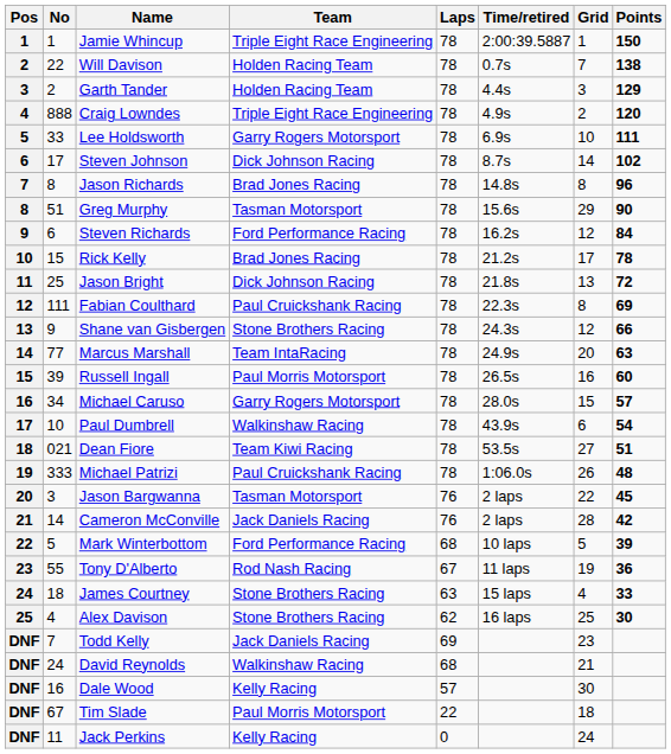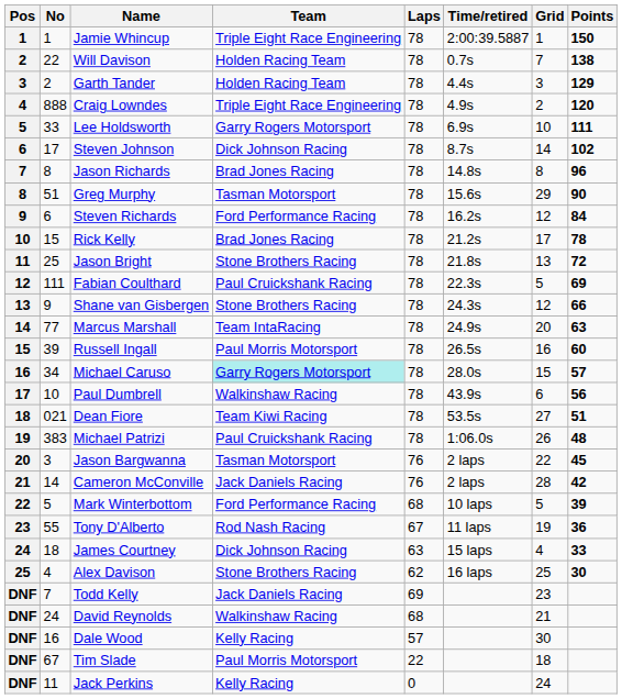 <table class="wikitable" style="font-size: 95%;">
 <tr>
 <th>Pos</th>
 <th>No</th>
 <th>Name</th>
 <th>Team</th>
 <th>Laps</th>
 <th>Time/retired</th>
 <th>Grid</th>
 <th>Points</th>
 </tr>
 <tr>
 <th>1</th>
 <td>1</td>
 <td><a href='#'>Jamie Whincup</a></td>
 <td><a href='#'>Triple Eight Race Engineering</a></td>
 <td>78</td>
 <td>2:00:39.5887</td>
 <td>1</td>
 <td><strong>150</strong></td>
 </tr>
 <tr>
 <th>2</th>
 <td>22</td>
 <td><a href='#'>Will Davison</a></td>
 <td><a href='#'>Holden Racing Team</a></td>
 <td>78</td>
 <td>0.7s</td>
 <td>7</td>
 <td><strong>138</strong></td>
 </tr>
 <tr>
 <th>3</th>
 <td>2</td>
 <td><a href='#'>Garth Tander</a></td>
 <td><a href='#'>Holden Racing Team</a></td>
 <td>78</td>
 <td>4.4s</td>
 <td>3</td>
 <td><strong>129</strong></td>
 </tr>
 <tr>
 <th>4</th>
 <td>888</td>
 <td><a href='#'>Craig Lowndes</a></td>
 <td><a href='#'>Triple Eight Race Engineering</a></td>
 <td>78</td>
 <td>4.9s</td>
 <td>2</td>
 <td><strong>120</strong></td>
 </tr>
 <tr>
 <th>5</th>
 <td>33</td>
 <td><a href='#'>Lee Holdsworth</a></td>
 <td><a href='#'>Garry Rogers Motorsport</a></td>
 <td>78</td>
 <td>6.9s</td>
 <td>10</td>
 <td><strong>111</strong></td>
 </tr>
 <tr>
 <th>6</th>
 <td>17</td>
 <td><a href='#'>Steven Johnson</a></td>
 <td><a href='#'>Dick Johnson Racing</a></td>
 <td>78</td>
 <td>8.7s</td>
 <td>14</td>
 <td><strong>102</strong></td>
 </tr>
 <tr>
 <th>7</th>
 <td>8</td>
 <td><a href='#'>Jason Richards</a></td>
 <td><a href='#'>Brad Jones Racing</a></td>
 <td>78</td>
 <td>14.8s</td>
 <td>8</td>
 <td><strong>96</strong></td>
 </tr>
 <tr>
 <th>8</th>
 <td>51</td>
 <td><a href='#'>Greg Murphy</a></td>
 <td><a href='#'>Tasman Motorsport</a></td>
 <td>78</td>
 <td>15.6s</td>
 <td>29</td>
 <td><strong>90</strong></td>
 </tr>
 <tr>
 <th>9</th>
 <td>6</td>
 <td><a href='#'>Steven Richards</a></td>
 <td><a href='#'>Ford Performance Racing</a></td>
 <td>78</td>
 <td>16.2s</td>
 <td>12</td>
 <td><strong>84</strong></td>
 </tr>
 <tr>
 <th>10</th>
 <td>15</td>
 <td><a href='#'>Rick Kelly</a></td>
 <td><a href='#'>Brad Jones Racing</a></td>
 <td>78</td>
 <td>21.2s</td>
 <td>17</td>
 <td><strong>78</strong></td>
 </tr>
 <tr>
 <th>11</th>
 <td>25</td>
 <td><a href='#'>Jason Bright</a></td>
-<td><a href='#'>Dick Johnson Racing</a></td>
+<td><a href='#'>Stone Brothers Racing</a></td>
 <td>78</td>
 <td>21.8s</td>
 <td>13</td>
 <td><strong>72</strong></td>
 </tr>
 <tr>
 <th>12</th>
 <td>111</td>
 <td><a href='#'>Fabian Coulthard</a></td>
 <td><a href='#'>Paul Cruickshank Racing</a></td>
 <td>78</td>
 <td>22.3s</td>
-<td>8</td>
+<td>5</td>
 <td><strong>69</strong></td>
 </tr>
 <tr>
 <th>13</th>
 <td>9</td>
 <td><a href='#'>Shane van Gisbergen</a></td>
 <td><a href='#'>Stone Brothers Racing</a></td>
 <td>78</td>
 <td>24.3s</td>
 <td>12</td>
 <td><strong>66</strong></td>
 </tr>
 <tr>
 <th>14</th>
 <td>77</td>
 <td><a href='#'>Marcus Marshall</a></td>
 <td><a href='#'>Team IntaRacing</a></td>
 <td>78</td>
 <td>24.9s</td>
 <td>20</td>
 <td><strong>63</strong></td>
 </tr>
 <tr>
 <th>15</th>
 <td>39</td>
 <td><a href='#'>Russell Ingall</a></td>
 <td><a href='#'>Paul Morris Motorsport</a></td>
 <td>78</td>
 <td>26.5s</td>
 <td>16</td>
 <td><strong>60</strong></td>
 </tr>
 <tr>
 <th>16</th>
 <td>34</td>
 <td><a href='#'>Michael Caruso</a></td>
-<td><a href='#'>Garry Rogers Motorsport</a></td>
+<td style="background: paleturquoise;"><a href='#'>Garry Rogers Motorsport</a></td>
 <td>78</td>
 <td>28.0s</td>
 <td>15</td>
 <td><strong>57</strong></td>
 </tr>
 <tr>
 <th>17</th>
 <td>10</td>
 <td><a href='#'>Paul Dumbrell</a></td>
 <td><a href='#'>Walkinshaw Racing</a></td>
 <td>78</td>
 <td>43.9s</td>
 <td>6</td>
-<td><strong>54</strong></td>
+<td><strong>56</strong></td>
 </tr>
 <tr>
 <th>18</th>
 <td>021</td>
 <td><a href='#'>Dean Fiore</a></td>
 <td><a href='#'>Team Kiwi Racing</a></td>
 <td>78</td>
 <td>53.5s</td>
 <td>27</td>
 <td><strong>51</strong></td>
 </tr>
 <tr>
 <th>19</th>
-<td>333</td>
+<td>383</td>
 <td><a href='#'>Michael Patrizi</a></td>
 <td><a href='#'>Paul Cruickshank Racing</a></td>
 <td>78</td>
 <td>1:06.0s</td>
 <td>26</td>
 <td><strong>48</strong></td>
 </tr>
 <tr>
 <th>20</th>
 <td>3</td>
 <td><a href='#'>Jason Bargwanna</a></td>
 <td><a href='#'>Tasman Motorsport</a></td>
 <td>76</td>
 <td> 2 laps</td>
 <td>22</td>
 <td><strong>45</strong></td>
 </tr>
 <tr>
 <th>21</th>
 <td>14</td>
 <td><a href='#'>Cameron McConville</a></td>
 <td><a href='#'>Jack Daniels Racing</a></td>
 <td>76</td>
 <td> 2 laps</td>
 <td>28</td>
 <td><strong>42</strong></td>
 </tr>
 <tr>
 <th>22</th>
 <td>5</td>
 <td><a href='#'>Mark Winterbottom</a></td>
 <td><a href='#'>Ford Performance Racing</a></td>
 <td>68</td>
 <td> 10 laps</td>
 <td>5</td>
 <td><strong>39</strong></td>
 </tr>
 <tr>
 <th>23</th>
 <td>55</td>
 <td><a href='#'>Tony D'Alberto</a></td>
 <td><a href='#'>Rod Nash Racing</a></td>
 <td>67</td>
 <td> 11 laps</td>
 <td>19</td>
 <td><strong>36</strong></td>
 </tr>
 <tr>
 <th>24</th>
 <td>18</td>
 <td><a href='#'>James Courtney</a></td>
-<td><a href='#'>Stone Brothers Racing</a></td>
+<td><a href='#'>Dick Johnson Racing</a></td>
 <td>63</td>
 <td> 15 laps</td>
 <td>4</td>
 <td><strong>33</strong></td>
 </tr>
 <tr>
 <th>25</th>
 <td>4</td>
 <td><a href='#'>Alex Davison</a></td>
 <td><a href='#'>Stone Brothers Racing</a></td>
 <td>62</td>
 <td> 16 laps</td>
 <td>25</td>
 <td><strong>30</strong></td>
 </tr>
 <tr>
 <th>DNF</th>
 <td>7</td>
 <td><a href='#'>Todd Kelly</a></td>
 <td><a href='#'>Jack Daniels Racing</a></td>
 <td>69</td>
 <td></td>
 <td>23</td>
 <td></td>
 </tr>
 <tr>
 <th>DNF</th>
 <td>24</td>
 <td><a href='#'>David Reynolds</a></td>
 <td><a href='#'>Walkinshaw Racing</a></td>
 <td>68</td>
 <td></td>
 <td>21</td>
 <td></td>
 </tr>
 <tr>
 <th>DNF</th>
 <td>16</td>
 <td><a href='#'>Dale Wood</a></td>
 <td><a href='#'>Kelly Racing</a></td>
 <td>57</td>
 <td></td>
 <td>30</td>
 <td></td>
 </tr>
 <tr>
 <th>DNF</th>
 <td>67</td>
 <td><a href='#'>Tim Slade</a></td>
 <td><a href='#'>Paul Morris Motorsport</a></td>
 <td>22</td>
 <td></td>
 <td>18</td>
 <td></td>
 </tr>
 <tr>
 <th>DNF</th>
 <td>11</td>
 <td><a href='#'>Jack Perkins</a></td>
 <td><a href='#'>Kelly Racing</a></td>
 <td>0</td>
 <td></td>
 <td>24</td>
 <td></td>
 </tr>
 </table>
